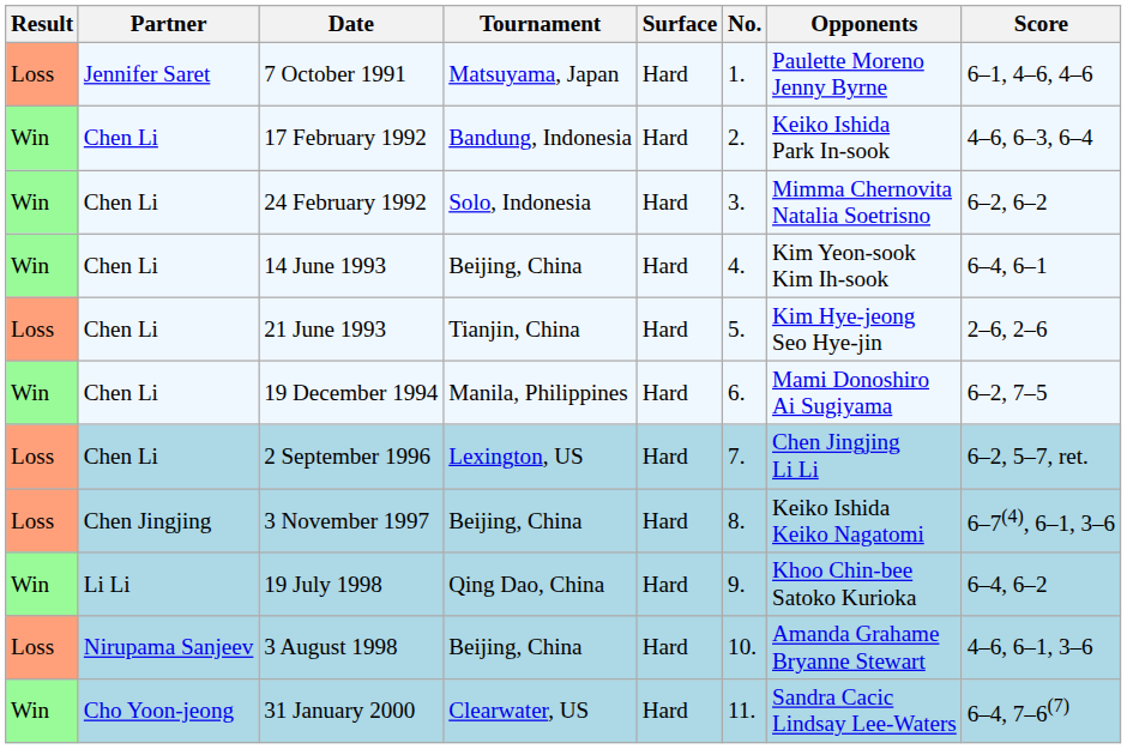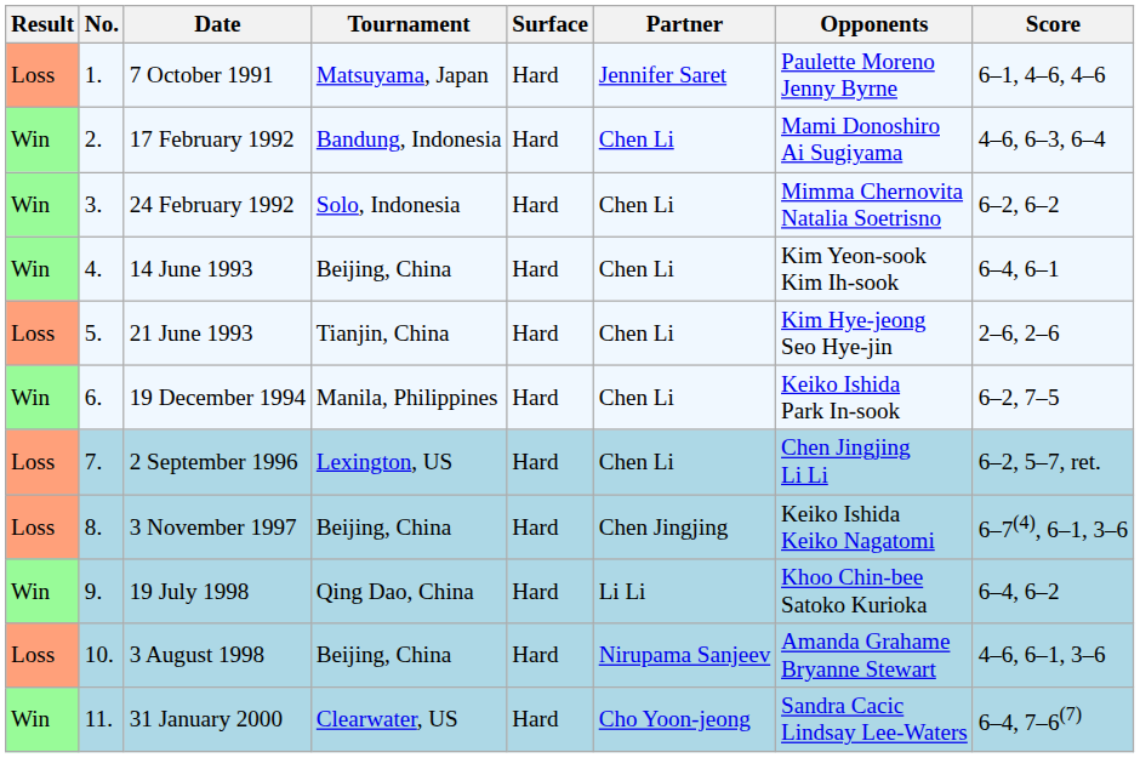 <table class="sortable wikitable" style=font-size:97%>
 <tr>
 <th>Result</th>
-<th>Partner</th>
+<th>No.</th>
 <th>Date</th>
 <th>Tournament</th>
 <th>Surface</th>
-<th>No.</th>
+<th>Partner</th>
 <th>Opponents</th>
 <th class="unsortable">Score</th>
 </tr>
 <tr style="background:#f0f8ff;">
 <td style="background:#ffa07a;">Loss</td>
-<td> <a href='#'>Jennifer Saret</a></td>
+<td>1.</td>
 <td>7 October 1991</td>
 <td><a href='#'>Matsuyama</a>, Japan</td>
 <td>Hard</td>
-<td>1.</td>
+<td> <a href='#'>Jennifer Saret</a></td>
 <td> <a href='#'>Paulette Moreno</a> <br>  <a href='#'>Jenny Byrne</a></td>
 <td>6–1, 4–6, 4–6</td>
 </tr>
 <tr style="background:#f0f8ff;">
 <td style="background:#98fb98;">Win</td>
-<td> <a href='#'>Chen Li</a></td>
+<td>2.</td>
 <td>17 February 1992</td>
 <td><a href='#'>Bandung</a>, Indonesia</td>
 <td>Hard</td>
-<td>2.</td>
-<td> <a href='#'>Keiko Ishida</a> <br>  Park In-sook</td>
+<td> <a href='#'>Chen Li</a></td>
+<td> <a href='#'>Mami Donoshiro</a> <br>  <a href='#'>Ai Sugiyama</a></td>
 <td>4–6, 6–3, 6–4</td>
 </tr>
 <tr style="background:#f0f8ff;">
 <td style="background:#98fb98;">Win</td>
-<td> Chen Li</td>
+<td>3.</td>
 <td>24 February 1992</td>
 <td><a href='#'>Solo</a>, Indonesia</td>
 <td>Hard</td>
-<td>3.</td>
+<td> Chen Li</td>
 <td> <a href='#'>Mimma Chernovita</a> <br>  <a href='#'>Natalia Soetrisno</a></td>
 <td>6–2, 6–2</td>
 </tr>
 <tr style="background:#f0f8ff;">
 <td style="background:#98fb98;">Win</td>
-<td> Chen Li</td>
+<td>4.</td>
 <td>14 June 1993</td>
 <td>Beijing, China</td>
 <td>Hard</td>
-<td>4.</td>
+<td> Chen Li</td>
 <td> Kim Yeon-sook <br>  Kim Ih-sook</td>
 <td>6–4, 6–1</td>
 </tr>
 <tr style="background:#f0f8ff;">
 <td style="background:#ffa07a;">Loss</td>
-<td> Chen Li</td>
+<td>5.</td>
 <td>21 June 1993</td>
 <td>Tianjin, China</td>
 <td>Hard</td>
-<td>5.</td>
+<td> Chen Li</td>
 <td> <a href='#'>Kim Hye-jeong</a> <br>  Seo Hye-jin</td>
 <td>2–6, 2–6</td>
 </tr>
 <tr style="background:#f0f8ff;">
 <td style="background:#98fb98;">Win</td>
-<td> Chen Li</td>
+<td>6.</td>
 <td>19 December 1994</td>
 <td>Manila, Philippines</td>
 <td>Hard</td>
-<td>6.</td>
-<td> <a href='#'>Mami Donoshiro</a> <br>  <a href='#'>Ai Sugiyama</a></td>
+<td> Chen Li</td>
+<td> <a href='#'>Keiko Ishida</a> <br>  Park In-sook</td>
 <td>6–2, 7–5</td>
 </tr>
 <tr style="background:lightblue;">
 <td style="background:#ffa07a;">Loss</td>
-<td> Chen Li</td>
+<td>7.</td>
 <td>2 September 1996</td>
 <td><a href='#'>Lexington</a>, US</td>
 <td>Hard</td>
-<td>7.</td>
+<td> Chen Li</td>
 <td> <a href='#'>Chen Jingjing</a> <br>  <a href='#'>Li Li</a></td>
 <td>6–2, 5–7, ret.</td>
 </tr>
 <tr style="background:lightblue;">
 <td style="background:#ffa07a;">Loss</td>
-<td> Chen Jingjing</td>
+<td>8.</td>
 <td>3 November 1997</td>
 <td>Beijing, China</td>
 <td>Hard</td>
-<td>8.</td>
+<td> Chen Jingjing</td>
 <td> Keiko Ishida <br>  <a href='#'>Keiko Nagatomi</a></td>
 <td>6–7<sup>(4)</sup>, 6–1, 3–6</td>
 </tr>
 <tr style="background:lightblue;">
 <td style="background:#98fb98;">Win</td>
-<td> Li Li</td>
+<td>9.</td>
 <td>19 July 1998</td>
 <td>Qing Dao, China</td>
 <td>Hard</td>
-<td>9.</td>
+<td> Li Li</td>
 <td> <a href='#'>Khoo Chin-bee</a> <br>  Satoko Kurioka</td>
 <td>6–4, 6–2</td>
 </tr>
 <tr style="background:lightblue;">
 <td style="background:#ffa07a;">Loss</td>
-<td> <a href='#'>Nirupama Sanjeev</a></td>
+<td>10.</td>
 <td>3 August 1998</td>
 <td>Beijing, China</td>
 <td>Hard</td>
-<td>10.</td>
+<td> <a href='#'>Nirupama Sanjeev</a></td>
 <td> <a href='#'>Amanda Grahame</a> <br>  <a href='#'>Bryanne Stewart</a></td>
 <td>4–6, 6–1, 3–6</td>
 </tr>
 <tr style="background:lightblue;">
 <td style="background:#98fb98;">Win</td>
-<td> <a href='#'>Cho Yoon-jeong</a></td>
+<td>11.</td>
 <td>31 January 2000</td>
 <td><a href='#'>Clearwater</a>, US</td>
 <td>Hard</td>
-<td>11.</td>
+<td> <a href='#'>Cho Yoon-jeong</a></td>
 <td> <a href='#'>Sandra Cacic</a> <br>  <a href='#'>Lindsay Lee-Waters</a></td>
 <td>6–4, 7–6<sup>(7)</sup></td>
 </tr>
 </table>
